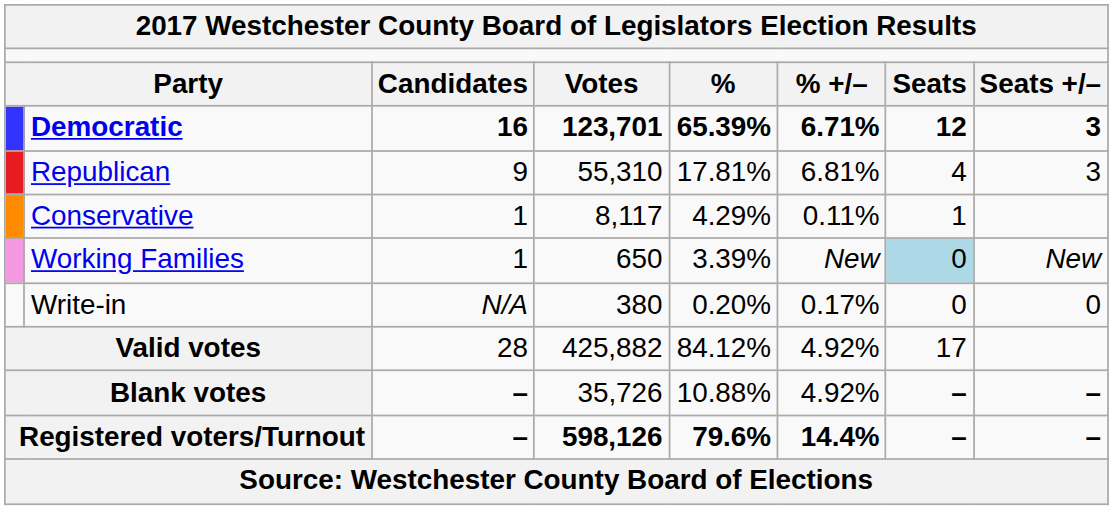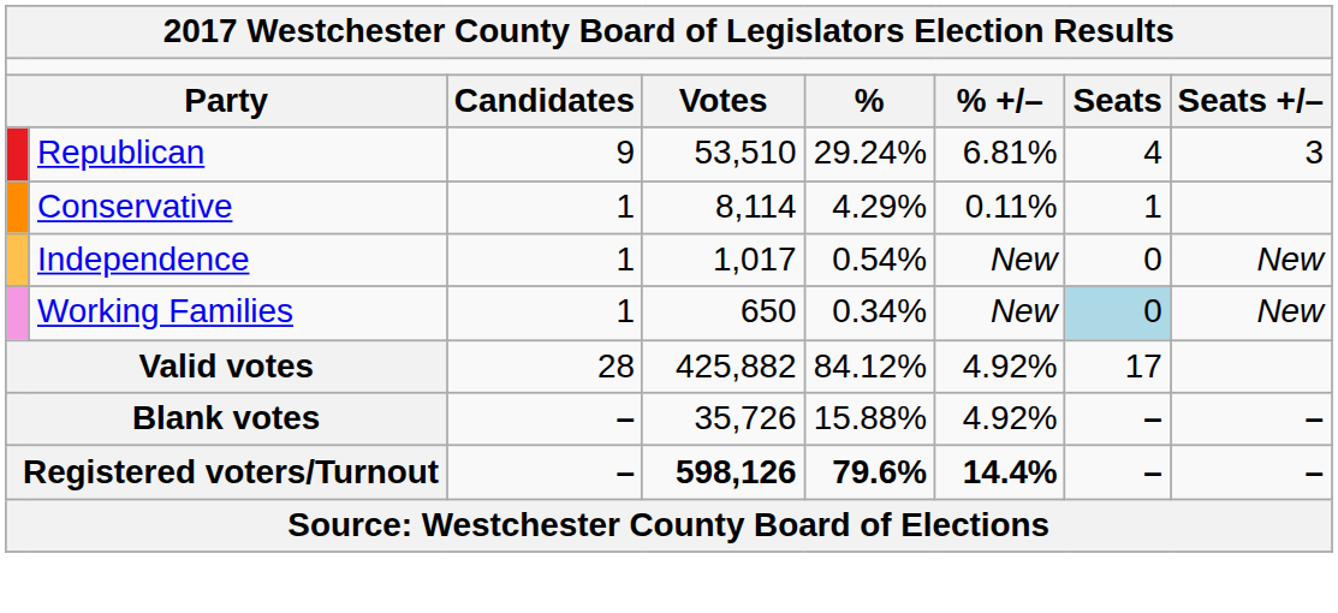 <table class="wikitable" style="text-align:right;  margin-bottom:0">
 <tr>
 <th colspan="8"><strong>2017 Westchester County Board of Legislators Election Results</strong></th>
 </tr>
 <tr>
 <td colspan="8" align="center"></td>
 </tr>
 <tr>
 <th colspan="2" style="width:10px">Party</th>
 <th>Candidates</th>
 <th style="width:70px;">Votes</th>
 <th style="width:55px;">%</th>
 <th style="width:55px;">% +/–</th>
 <th style="width:40px;">Seats</th>
 <th>Seats +/–</th>
 </tr>
 <tr>
-<td style="background:#3333FF;"></td>
-<td style="text-align:left;"><a href='#'><strong>Democratic</strong></a></td>
-<td><strong>16</strong></td>
-<td><strong>123,701</strong></td>
-<td><strong>65.39%</strong></td>
-<td><strong> 6.71%</strong></td>
-<td><strong>12</strong></td>
-<td><strong> 3</strong></td>
-</tr>
-<tr>
 <td style="background:#E81B23;"></td>
 <td style="text-align:left;"><a href='#'>Republican</a></td>
 <td>9</td>
-<td>55,310</td>
-<td>17.81%</td>
+<td>53,510</td>
+<td>29.24%</td>
 <td> 6.81%</td>
 <td>4</td>
 <td> 3</td>
 </tr>
 <tr>
 <td style="background:#FF8C00;"></td>
 <td style="text-align:left;"><a href='#'>Conservative</a></td>
 <td>1</td>
-<td>8,117</td>
+<td>8,114</td>
 <td>4.29%</td>
 <td> 0.11%</td>
 <td>1</td>
 <td></td>
 </tr>
 <tr>
+<td style="background:#FFC14E;"></td>
+<td style="text-align:left;"><a href='#'>Independence</a></td>
+<td>1</td>
+<td>1,017</td>
+<td>0.54%</td>
+<td><em>New</em></td>
+<td>0</td>
+<td><em>New</em></td>
+</tr>
+<tr>
 <td style="background:#f598e2;"></td>
 <td style="text-align:left;"><a href='#'>Working Families</a></td>
 <td>1</td>
 <td>650</td>
-<td>3.39%</td>
+<td>0.34%</td>
 <td><em>New</em></td>
 <td style="background: lightblue;">0</td>
 <td><em>New</em></td>
-</tr>
-<tr>
-<td></td>
-<td style="text-align:left;">Write-in</td>
-<td><em>N/A</em></td>
-<td>380</td>
-<td>0.20%</td>
-<td> 0.17%</td>
-<td>0</td>
-<td>0</td>
 </tr>
 <tr>
 <th colspan="2">Valid votes</th>
 <td>28</td>
 <td>425,882</td>
 <td>84.12%</td>
 <td> 4.92%</td>
 <td>17</td>
 <td></td>
 </tr>
 <tr>
 <th colspan="2">Blank votes</th>
 <td><strong>–</strong></td>
 <td>35,726</td>
-<td>10.88%</td>
+<td>15.88%</td>
 <td> 4.92%</td>
 <td><strong>–</strong></td>
 <td><strong>–</strong></td>
 </tr>
 <tr>
 <th colspan="2" rowspan="1"> Registered voters/Turnout</th>
 <td><strong>–</strong></td>
 <td><strong>598,126</strong></td>
 <td><strong>79.6%</strong></td>
 <td><strong> 14.4%</strong></td>
 <td><strong>–</strong></td>
 <td><strong>–</strong></td>
 </tr>
 <tr>
 <th colspan="8"><strong>Source:</strong> Westchester County Board of Elections </th>
 </tr>
 </table>
